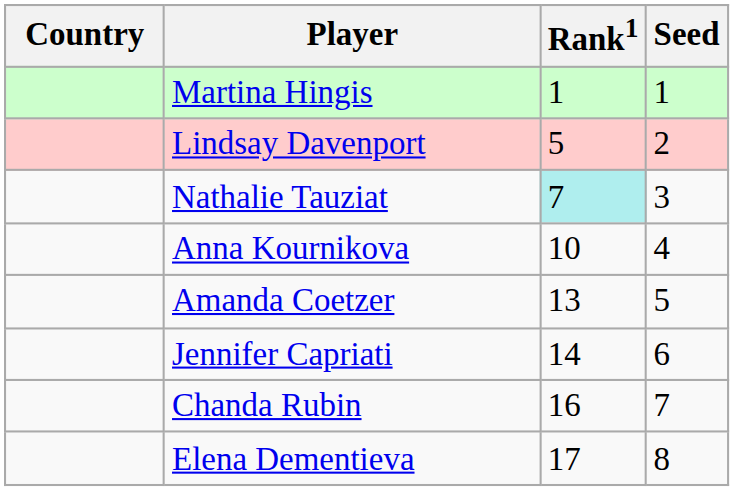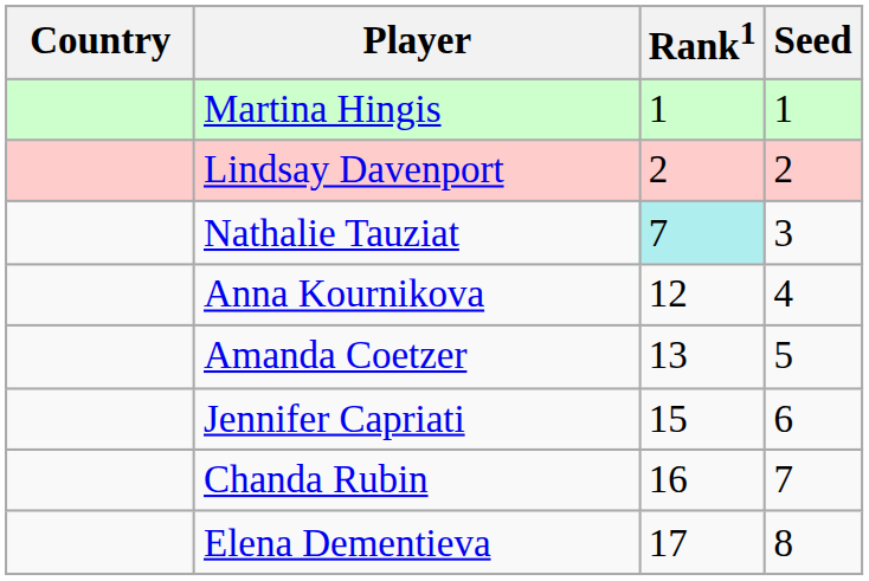 <table class="sortable wikitable">
 <tr>
 <th width="70">Country</th>
 <th width="175">Player</th>
 <th>Rank<sup>1</sup></th>
 <th>Seed</th>
 </tr>
 <tr style="background:#cfc;">
 <td></td>
 <td><a href='#'>Martina Hingis</a></td>
 <td>1</td>
 <td>1</td>
 </tr>
 <tr style="background:#fcc;">
 <td></td>
 <td><a href='#'>Lindsay Davenport</a></td>
-<td>5</td>
+<td>2</td>
 <td>2</td>
 </tr>
 <tr>
 <td></td>
 <td><a href='#'>Nathalie Tauziat</a></td>
 <td style="background: paleturquoise;">7</td>
 <td>3</td>
 </tr>
 <tr>
 <td></td>
 <td><a href='#'>Anna Kournikova</a></td>
-<td>10</td>
+<td>12</td>
 <td>4</td>
 </tr>
 <tr>
 <td></td>
 <td><a href='#'>Amanda Coetzer</a></td>
 <td>13</td>
 <td>5</td>
 </tr>
 <tr>
 <td></td>
 <td><a href='#'>Jennifer Capriati</a></td>
-<td>14</td>
+<td>15</td>
 <td>6</td>
 </tr>
 <tr>
 <td></td>
 <td><a href='#'>Chanda Rubin</a></td>
 <td>16</td>
 <td>7</td>
 </tr>
 <tr>
 <td></td>
 <td><a href='#'>Elena Dementieva</a></td>
 <td>17</td>
 <td>8</td>
 </tr>
 </table>
